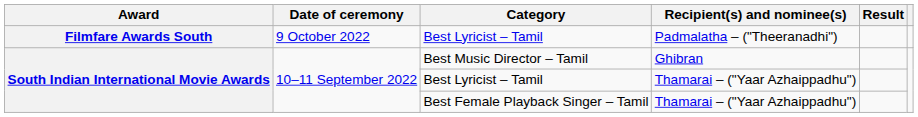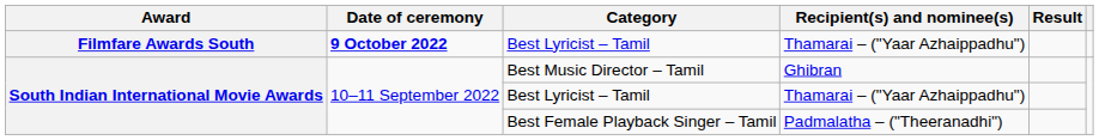 <table class="wikitable plainrowheaders sortable">
 <tr>
 <th scope="col">Award</th>
 <th scope="col">Date of ceremony</th>
 <th scope="col">Category</th>
 <th scope="col">Recipient(s) and nominee(s)</th>
 <th scope="col">Result</th>
 <th scope="col" class="unsortable"></th>
 </tr>
 <tr>
 <th scope="row"><a href='#'>Filmfare Awards South</a></th>
-<td><a href='#'>9 October 2022</a></td>
+<td><strong><a href='#'>9 October 2022</a></strong></td>
 <td><a href='#'>Best Lyricist – Tamil</a></td>
-<td><a href='#'>Padmalatha</a> – ("Theeranadhi")</td>
+<td><a href='#'>Thamarai</a> – ("Yaar Azhaippadhu")</td>
 <td></td>
 <td style="text-align:center;"><br></td>
 </tr>
 <tr>
 <th rowspan="3" scope="row"><a href='#'>South Indian International Movie Awards</a></th>
 <td rowspan="3"><a href='#'>10–11 September 2022</a></td>
 <td>Best Music Director – Tamil</td>
 <td><a href='#'>Ghibran</a></td>
 <td></td>
 <td rowspan="3" style="text-align:center;"><br><br></td>
 </tr>
 <tr>
 <td>Best Lyricist – Tamil</td>
 <td><a href='#'>Thamarai</a> – ("Yaar Azhaippadhu")</td>
 <td></td>
 </tr>
 <tr>
 <td>Best Female Playback Singer – Tamil</td>
-<td><a href='#'>Thamarai</a> – ("Yaar Azhaippadhu")</td>
+<td><a href='#'>Padmalatha</a> – ("Theeranadhi")</td>
 <td></td>
 </tr>
 </table>
